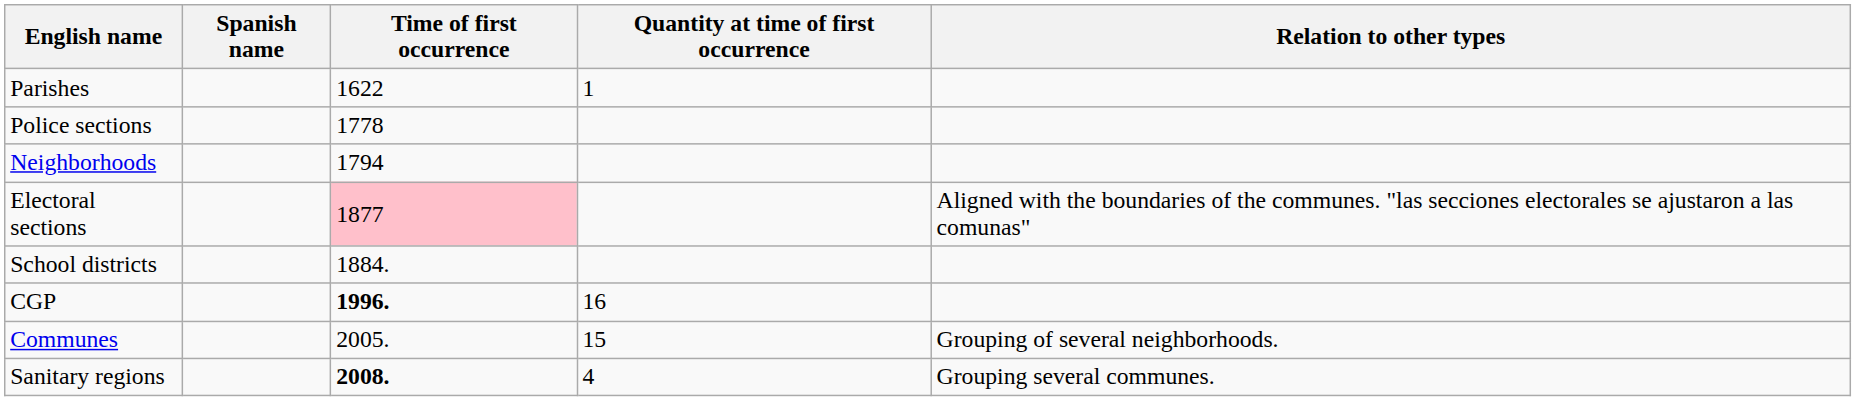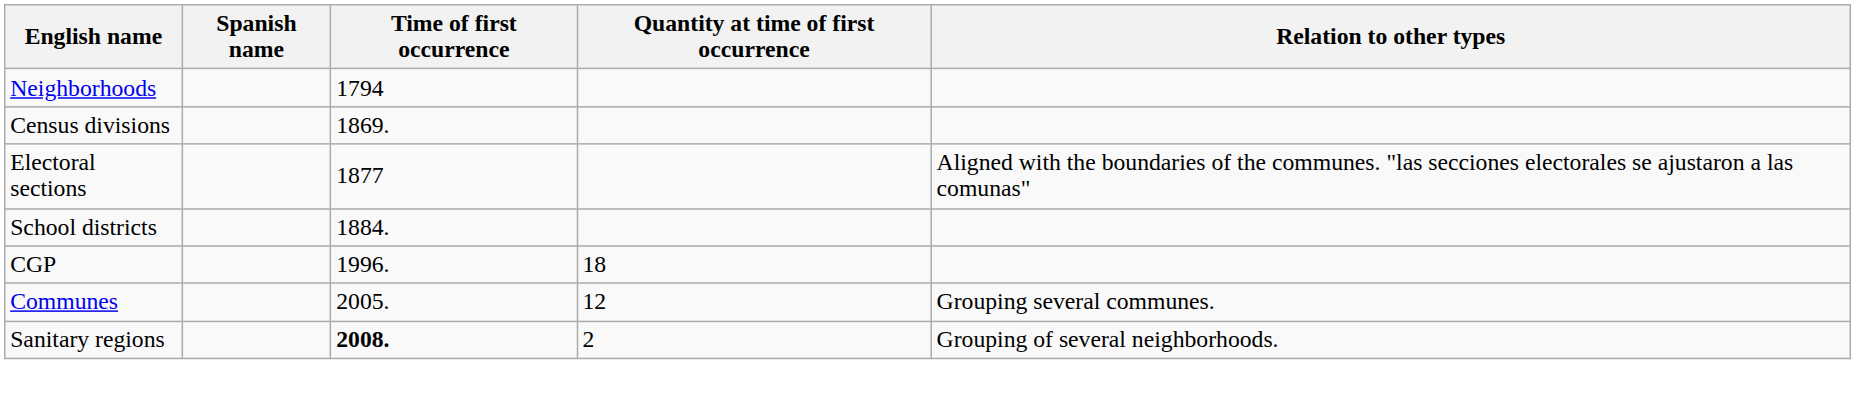 <table class="wikitable sortable">
 <tr>
 <th>English name</th>
 <th>Spanish name</th>
 <th>Time of first occurrence</th>
 <th>Quantity at time of first occurrence</th>
 <th>Relation to other types</th>
 </tr>
 <tr>
-<td>Parishes</td>
-<td></td>
-<td>1622 </td>
-<td>1</td>
-<td></td>
-</tr>
-<tr>
-<td>Police sections</td>
-<td></td>
-<td>1778 </td>
-<td></td>
-<td></td>
-</tr>
-<tr>
 <td><a href='#'>Neighborhoods</a></td>
 <td></td>
 <td>1794 </td>
 <td></td>
 <td></td>
 </tr>
 <tr>
+<td>Census divisions</td>
+<td></td>
+<td>1869. </td>
+<td></td>
+<td></td>
+</tr>
+<tr>
 <td>Electoral sections</td>
 <td></td>
-<td style="background: pink;">1877 </td>
+<td>1877 </td>
 <td></td>
 <td>Aligned with the boundaries of the communes. "las secciones electorales se ajustaron a las comunas"</td>
 </tr>
 <tr>
 <td>School districts</td>
 <td></td>
 <td>1884. </td>
 <td></td>
 <td></td>
 </tr>
 <tr>
 <td>CGP</td>
 <td></td>
-<td><strong>1996. </strong></td>
-<td>16</td>
+<td>1996. </td>
+<td>18</td>
 <td></td>
 </tr>
 <tr>
 <td><a href='#'>Communes</a></td>
 <td></td>
 <td>2005. </td>
-<td>15</td>
-<td>Grouping of several neighborhoods.</td>
+<td>12</td>
+<td>Grouping several communes.</td>
 </tr>
 <tr>
 <td>Sanitary regions</td>
 <td> </td>
 <td><strong>2008. </strong></td>
-<td>4</td>
-<td>Grouping several communes.</td>
+<td>2</td>
+<td>Grouping of several neighborhoods.</td>
 </tr>
 </table>
